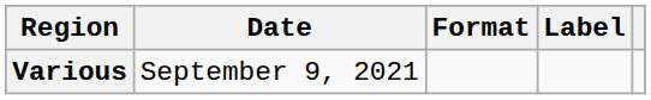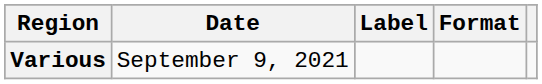 <table class="wikitable plainrowheaders">
 <tr>
 <th scope="col">Region</th>
 <th scope="col">Date</th>
+<th scope="col">Label</th>
 <th scope="col">Format</th>
-<th scope="col">Label</th>
 <th scope="col"></th>
 </tr>
 <tr>
 <th scope="row">Various</th>
 <td>September 9, 2021</td>
 <td></td>
 <td></td>
 <td align="center"></td>
 </tr>
 </table>
